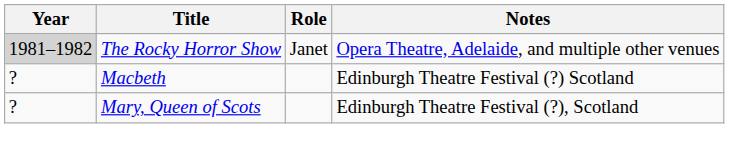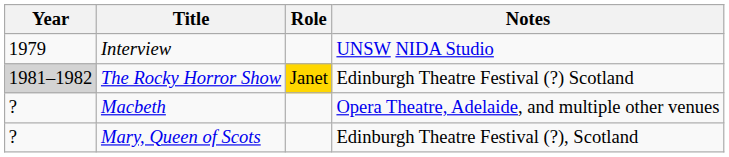 <table class="wikitable sortable">
 <tr>
 <th>Year</th>
 <th>Title</th>
 <th>Role</th>
 <th class="unsortable">Notes<br></th>
 </tr>
 <tr>
+<td>1979</td>
+<td><em>Interview</em></td>
+<td></td>
+<td><a href='#'>UNSW</a> <a href='#'>NIDA Studio</a></td>
+</tr>
+<tr>
 <td style="background: lightgrey;">1981–1982</td>
 <td><em><a href='#'>The Rocky Horror Show</a></em></td>
-<td>Janet</td>
-<td><a href='#'>Opera Theatre, Adelaide</a>, and multiple other venues</td>
+<td style="background: gold;">Janet</td>
+<td>Edinburgh Theatre Festival (?) Scotland</td>
 </tr>
 <tr>
 <td>?</td>
 <td><em><a href='#'>Macbeth</a></em></td>
 <td></td>
-<td>Edinburgh Theatre Festival (?) Scotland</td>
+<td><a href='#'>Opera Theatre, Adelaide</a>, and multiple other venues</td>
 </tr>
 <tr>
 <td>?</td>
 <td><em><a href='#'>Mary, Queen of Scots</a></em></td>
 <td></td>
 <td>Edinburgh Theatre Festival (?), Scotland</td>
 </tr>
 </table>
